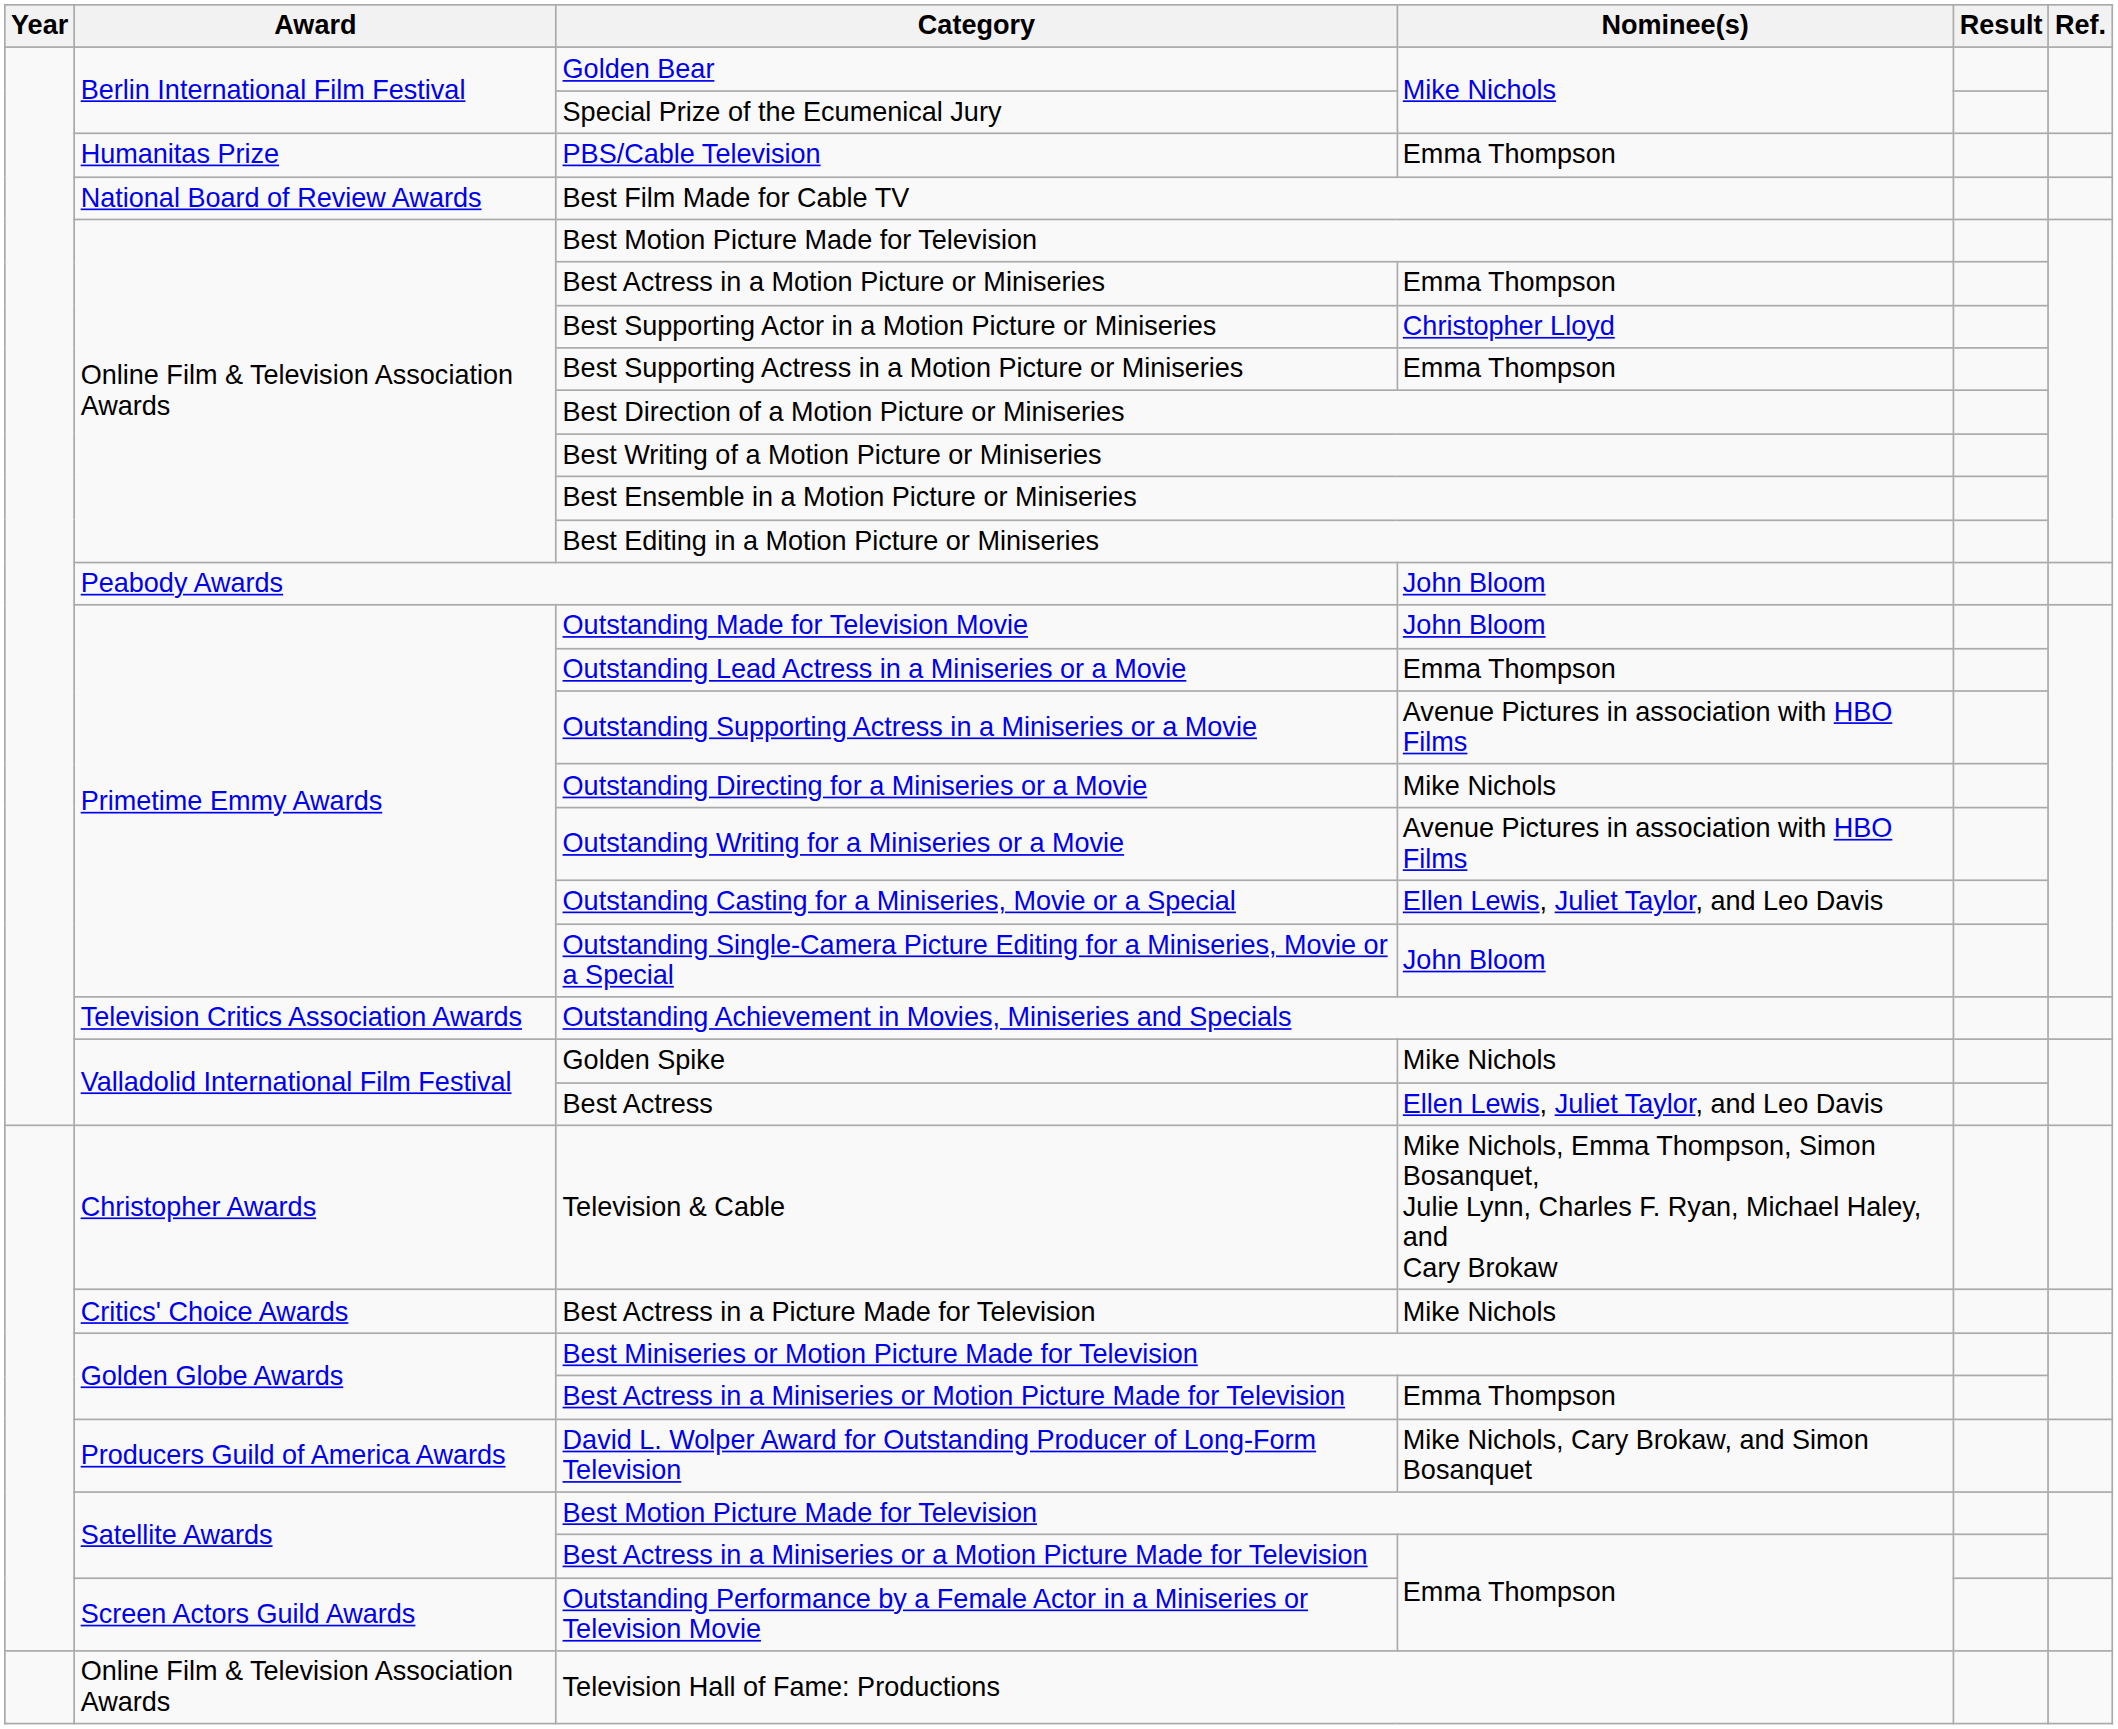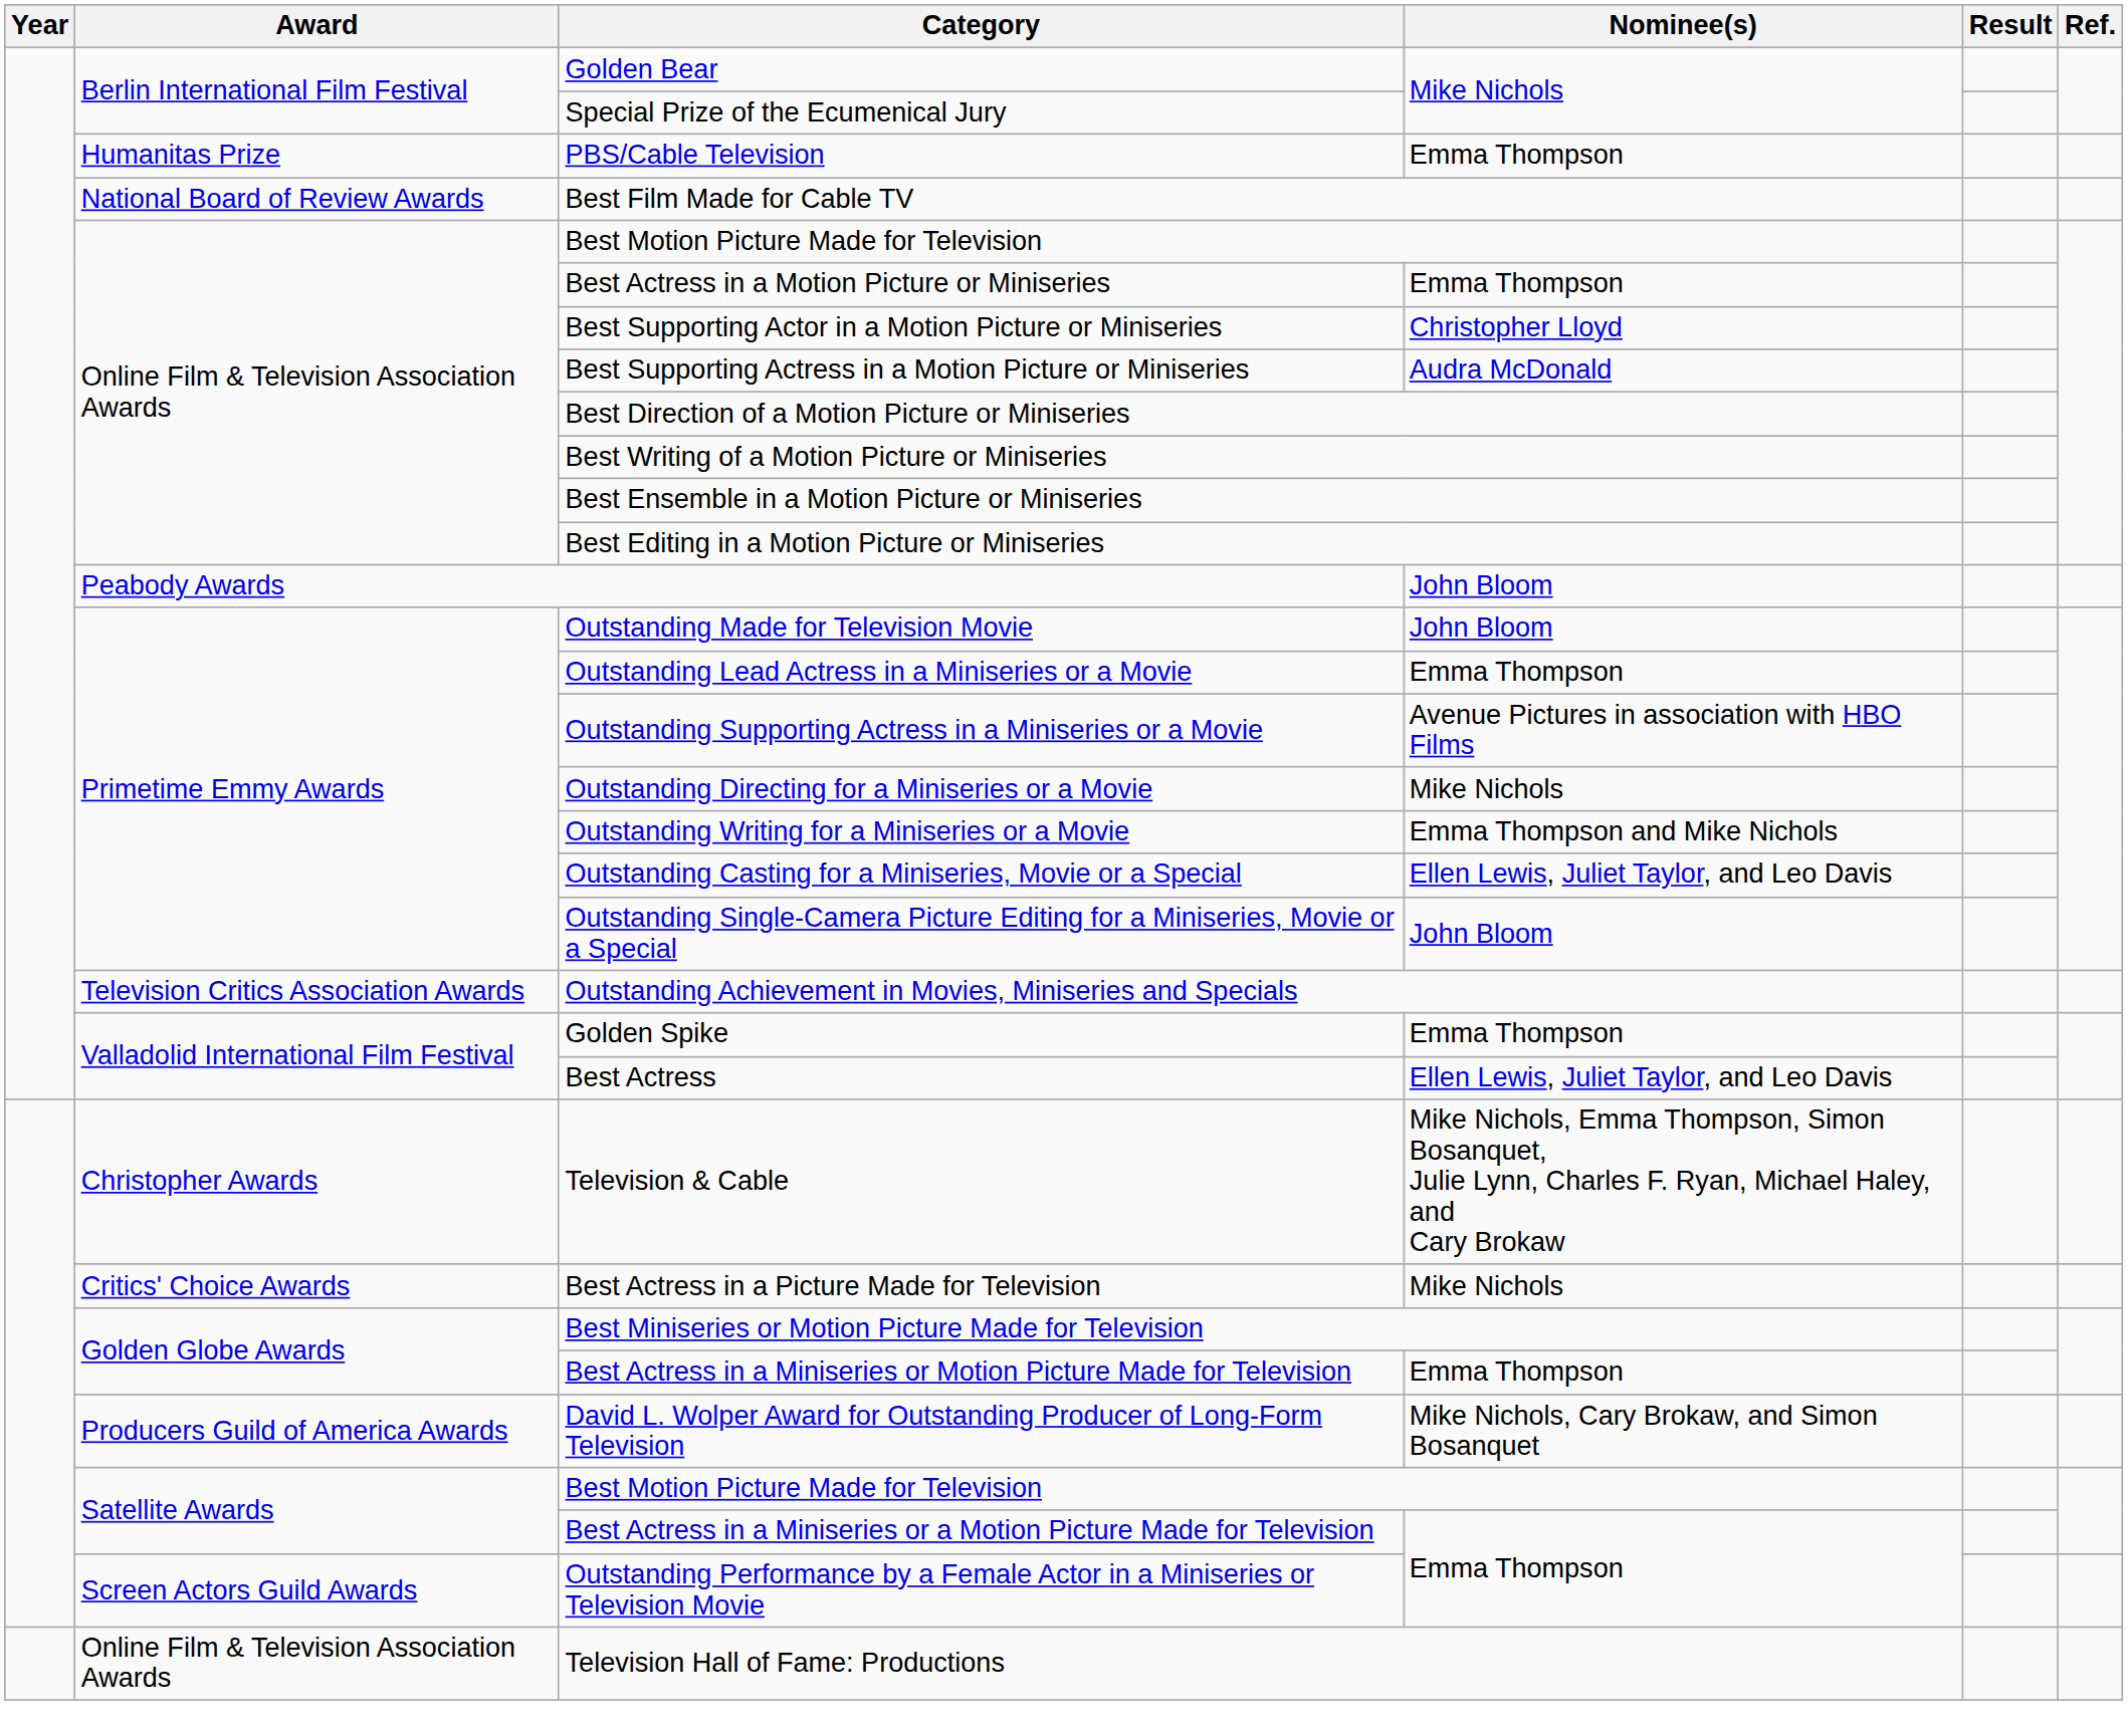 <table class="wikitable plainrowheaders">
 <tr>
 <th>Year</th>
 <th>Award</th>
 <th>Category</th>
 <th>Nominee(s)</th>
 <th>Result</th>
 <th>Ref.</th>
 </tr>
 <tr>
 <td rowspan="23"></td>
 <td rowspan="2"><a href='#'>Berlin International Film Festival</a></td>
 <td><a href='#'>Golden Bear</a></td>
 <td rowspan="2"><a href='#'>Mike Nichols</a></td>
 <td></td>
 <td align="center" rowspan="2"></td>
 </tr>
 <tr>
 <td>Special Prize of the Ecumenical Jury</td>
 <td></td>
 </tr>
 <tr>
 <td><a href='#'>Humanitas Prize</a></td>
 <td><a href='#'>PBS/Cable Television</a></td>
 <td>Emma Thompson</td>
 <td></td>
 <td align="center"></td>
 </tr>
 <tr>
 <td><a href='#'>National Board of Review Awards</a></td>
 <td colspan="2">Best Film Made for Cable TV</td>
 <td></td>
 <td align="center"></td>
 </tr>
 <tr>
 <td rowspan="8">Online Film & Television Association Awards</td>
 <td colspan="2">Best Motion Picture Made for Television</td>
 <td></td>
 <td align="center" rowspan="8"></td>
 </tr>
 <tr>
 <td>Best Actress in a Motion Picture or Miniseries</td>
 <td>Emma Thompson</td>
 <td></td>
 </tr>
 <tr>
 <td>Best Supporting Actor in a Motion Picture or Miniseries</td>
 <td><a href='#'>Christopher Lloyd</a></td>
 <td></td>
 </tr>
 <tr>
 <td>Best Supporting Actress in a Motion Picture or Miniseries</td>
-<td>Emma Thompson</td>
+<td><a href='#'>Audra McDonald</a></td>
 <td></td>
 </tr>
 <tr>
 <td colspan="2">Best Direction of a Motion Picture or Miniseries</td>
 <td></td>
 </tr>
 <tr>
 <td colspan="2">Best Writing of a Motion Picture or Miniseries</td>
 <td></td>
 </tr>
 <tr>
 <td colspan="2">Best Ensemble in a Motion Picture or Miniseries</td>
 <td></td>
 </tr>
 <tr>
 <td colspan="2">Best Editing in a Motion Picture or Miniseries</td>
 <td></td>
 </tr>
 <tr>
 <td colspan="2"><a href='#'>Peabody Awards</a></td>
 <td><a href='#'>John Bloom</a></td>
 <td></td>
 <td align="center"></td>
 </tr>
 <tr>
 <td rowspan="7"><a href='#'>Primetime Emmy Awards</a></td>
 <td><a href='#'>Outstanding Made for Television Movie</a></td>
 <td><a href='#'>John Bloom</a></td>
 <td></td>
 <td align="center" rowspan="7"></td>
 </tr>
 <tr>
 <td><a href='#'>Outstanding Lead Actress in a Miniseries or a Movie</a></td>
 <td>Emma Thompson</td>
 <td></td>
 </tr>
 <tr>
 <td><a href='#'>Outstanding Supporting Actress in a Miniseries or a Movie</a></td>
 <td>Avenue Pictures in association with <a href='#'>HBO Films</a></td>
 <td></td>
 </tr>
 <tr>
 <td><a href='#'>Outstanding Directing for a Miniseries or a Movie</a></td>
 <td>Mike Nichols</td>
 <td></td>
 </tr>
 <tr>
 <td><a href='#'>Outstanding Writing for a Miniseries or a Movie</a></td>
-<td>Avenue Pictures in association with <a href='#'>HBO Films</a></td>
+<td>Emma Thompson and Mike Nichols</td>
 <td></td>
 </tr>
 <tr>
 <td><a href='#'>Outstanding Casting for a Miniseries, Movie or a Special</a></td>
 <td><a href='#'>Ellen Lewis</a>, <a href='#'>Juliet Taylor</a>, and Leo Davis</td>
 <td></td>
 </tr>
 <tr>
 <td><a href='#'>Outstanding Single-Camera Picture Editing for a Miniseries, Movie or a Special</a></td>
 <td><a href='#'>John Bloom</a></td>
 <td></td>
 </tr>
 <tr>
 <td><a href='#'>Television Critics Association Awards</a></td>
 <td colspan="2"><a href='#'>Outstanding Achievement in Movies, Miniseries and Specials</a></td>
 <td></td>
 <td align="center"></td>
 </tr>
 <tr>
 <td rowspan="2"><a href='#'>Valladolid International Film Festival</a></td>
 <td>Golden Spike</td>
-<td>Mike Nichols</td>
+<td>Emma Thompson</td>
 <td></td>
 <td align="center" rowspan="2"></td>
 </tr>
 <tr>
 <td>Best Actress</td>
 <td><a href='#'>Ellen Lewis</a>, <a href='#'>Juliet Taylor</a>, and Leo Davis</td>
 <td></td>
 </tr>
 <tr>
 <td rowspan="8"></td>
 <td><a href='#'>Christopher Awards</a></td>
 <td>Television & Cable</td>
 <td>Mike Nichols, Emma Thompson, Simon Bosanquet, <br> Julie Lynn, Charles F. Ryan, Michael Haley, and <br> Cary Brokaw</td>
 <td></td>
 <td align="center"></td>
 </tr>
 <tr>
 <td><a href='#'>Critics' Choice Awards</a></td>
 <td>Best Actress in a Picture Made for Television</td>
 <td>Mike Nichols</td>
 <td></td>
 <td align="center"></td>
 </tr>
 <tr>
 <td rowspan="2"><a href='#'>Golden Globe Awards</a></td>
 <td colspan="2"><a href='#'>Best Miniseries or Motion Picture Made for Television</a></td>
 <td></td>
 <td align="center" rowspan="2"></td>
 </tr>
 <tr>
 <td><a href='#'>Best Actress in a Miniseries or Motion Picture Made for Television</a></td>
 <td>Emma Thompson</td>
 <td></td>
 </tr>
 <tr>
 <td><a href='#'>Producers Guild of America Awards</a></td>
 <td><a href='#'>David L. Wolper Award for Outstanding Producer of Long-Form Television</a></td>
 <td>Mike Nichols, Cary Brokaw, and Simon Bosanquet</td>
 <td></td>
 <td align="center"></td>
 </tr>
 <tr>
 <td rowspan="2"><a href='#'>Satellite Awards</a></td>
 <td colspan="2"><a href='#'>Best Motion Picture Made for Television</a></td>
 <td></td>
 <td align="center" rowspan="2"></td>
 </tr>
 <tr>
 <td><a href='#'>Best Actress in a Miniseries or a Motion Picture Made for Television</a></td>
 <td rowspan="2">Emma Thompson</td>
 <td></td>
 </tr>
 <tr>
 <td><a href='#'>Screen Actors Guild Awards</a></td>
 <td><a href='#'>Outstanding Performance by a Female Actor in a Miniseries or Television Movie</a></td>
 <td></td>
 <td align="center"></td>
 </tr>
 <tr>
 <td></td>
 <td>Online Film & Television Association Awards</td>
 <td colspan="2">Television Hall of Fame: Productions</td>
 <td></td>
 <td align="center"></td>
 </tr>
 </table>
